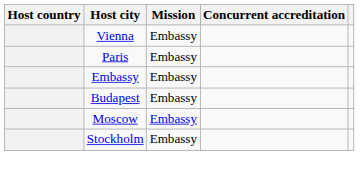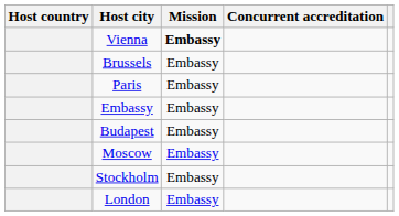 <table class="wikitable plainrowheaders" style="text-align:center;">
 <tr>
 <th scope="col">Host country</th>
 <th scope="col">Host city</th>
 <th scope="col">Mission</th>
 <th scope="col">Concurrent accreditation</th>
 <th scope="col"></th>
 </tr>
 <tr>
 <th scope="row"></th>
 <td><a href='#'>Vienna</a></td>
+<td><strong>Embassy</strong></td>
+<td></td>
+<td></td>
+</tr>
+<tr>
+<th scope="row"></th>
+<td><a href='#'>Brussels</a></td>
 <td>Embassy</td>
 <td></td>
 <td></td>
 </tr>
 <tr>
 <th scope="row"></th>
 <td><a href='#'>Paris</a></td>
 <td>Embassy</td>
 <td></td>
 <td></td>
 </tr>
 <tr>
 <th scope="row"></th>
 <td><a href='#'>Embassy</a></td>
 <td>Embassy</td>
 <td></td>
 <td></td>
 </tr>
 <tr>
 <th scope="row"></th>
 <td><a href='#'>Budapest</a></td>
 <td>Embassy</td>
 <td></td>
 <td></td>
 </tr>
 <tr>
 <th scope="row"></th>
 <td><a href='#'>Moscow</a></td>
 <td><a href='#'>Embassy</a></td>
 <td></td>
 <td></td>
 </tr>
 <tr>
 <th scope="row"></th>
 <td><a href='#'>Stockholm</a></td>
 <td>Embassy</td>
 <td></td>
 <td></td>
 </tr>
+<tr>
+<th scope="row"></th>
+<td><a href='#'>London</a></td>
+<td><a href='#'>Embassy</a></td>
+<td></td>
+<td></td>
+</tr>
 </table>
